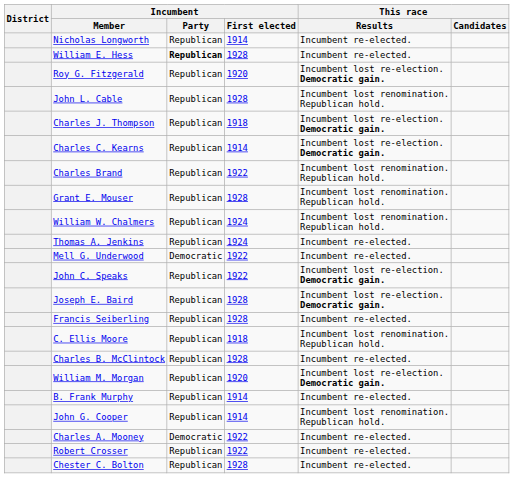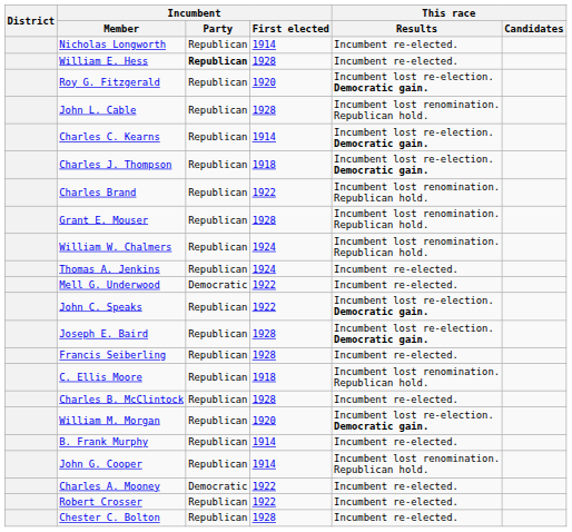 <table class=wikitable>
 <tr>
 <th rowspan=2>District</th>
 <th colspan=3>Incumbent</th>
 <th colspan=2>This race</th>
 </tr>
 <tr>
 <th>Member</th>
 <th>Party</th>
 <th>First elected</th>
 <th>Results</th>
 <th>Candidates</th>
 </tr>
 <tr>
 <th></th>
 <td><a href='#'>Nicholas Longworth</a></td>
 <td>Republican</td>
 <td><a href='#'>1914</a></td>
 <td>Incumbent re-elected.</td>
 <td nowrap></td>
 </tr>
 <tr>
 <th></th>
 <td><a href='#'>William E. Hess</a></td>
 <td><strong>Republican</strong></td>
 <td><a href='#'>1928</a></td>
 <td>Incumbent re-elected.</td>
 <td nowrap></td>
 </tr>
 <tr>
 <th></th>
 <td><a href='#'>Roy G. Fitzgerald</a></td>
 <td>Republican</td>
 <td><a href='#'>1920</a></td>
 <td>Incumbent lost re-election.<br><strong>Democratic gain.</strong></td>
 <td nowrap></td>
 </tr>
 <tr>
 <th></th>
 <td><a href='#'>John L. Cable</a></td>
 <td>Republican</td>
 <td><a href='#'>1928</a></td>
 <td>Incumbent lost renomination.<br>Republican hold.</td>
 <td nowrap></td>
 </tr>
 <tr>
 <th></th>
-<td><a href='#'>Charles J. Thompson</a></td>
+<td><a href='#'>Charles C. Kearns</a></td>
 <td>Republican</td>
-<td><a href='#'>1918</a></td>
+<td><a href='#'>1914</a></td>
 <td>Incumbent lost re-election.<br><strong>Democratic gain.</strong></td>
 <td nowrap></td>
 </tr>
 <tr>
 <th></th>
-<td><a href='#'>Charles C. Kearns</a></td>
+<td><a href='#'>Charles J. Thompson</a></td>
 <td>Republican</td>
-<td><a href='#'>1914</a></td>
+<td><a href='#'>1918</a></td>
 <td>Incumbent lost re-election.<br><strong>Democratic gain.</strong></td>
 <td nowrap></td>
 </tr>
 <tr>
 <th></th>
 <td><a href='#'>Charles Brand</a></td>
 <td>Republican</td>
 <td><a href='#'>1922</a></td>
 <td>Incumbent lost renomination.<br>Republican hold.</td>
 <td nowrap></td>
 </tr>
 <tr>
 <th></th>
 <td><a href='#'>Grant E. Mouser</a></td>
 <td>Republican</td>
 <td><a href='#'>1928</a></td>
 <td>Incumbent lost renomination.<br>Republican hold.</td>
 <td nowrap></td>
 </tr>
 <tr>
 <th></th>
 <td><a href='#'>William W. Chalmers</a></td>
 <td>Republican</td>
 <td><a href='#'>1924</a></td>
 <td>Incumbent lost renomination.<br>Republican hold.</td>
 <td nowrap></td>
 </tr>
 <tr>
 <th></th>
 <td><a href='#'>Thomas A. Jenkins</a></td>
 <td>Republican</td>
 <td><a href='#'>1924</a></td>
 <td>Incumbent re-elected.</td>
 <td nowrap></td>
 </tr>
 <tr>
 <th></th>
 <td><a href='#'>Mell G. Underwood</a></td>
 <td>Democratic</td>
 <td><a href='#'>1922</a></td>
 <td>Incumbent re-elected.</td>
 <td nowrap></td>
 </tr>
 <tr>
 <th></th>
 <td><a href='#'>John C. Speaks</a></td>
 <td>Republican</td>
 <td><a href='#'>1922</a></td>
 <td>Incumbent lost re-election.<br><strong>Democratic gain.</strong></td>
 <td nowrap></td>
 </tr>
 <tr>
 <th></th>
 <td><a href='#'>Joseph E. Baird</a></td>
 <td>Republican</td>
 <td><a href='#'>1928</a></td>
 <td>Incumbent lost re-election.<br><strong>Democratic gain.</strong></td>
 <td nowrap></td>
 </tr>
 <tr>
 <th></th>
 <td><a href='#'>Francis Seiberling</a></td>
 <td>Republican</td>
 <td><a href='#'>1928</a></td>
 <td>Incumbent re-elected.</td>
 <td nowrap></td>
 </tr>
 <tr>
 <th></th>
 <td><a href='#'>C. Ellis Moore</a></td>
 <td>Republican</td>
 <td><a href='#'>1918</a></td>
 <td>Incumbent lost renomination.<br>Republican hold.</td>
 <td nowrap></td>
 </tr>
 <tr>
 <th></th>
 <td><a href='#'>Charles B. McClintock</a></td>
 <td>Republican</td>
 <td><a href='#'>1928</a></td>
 <td>Incumbent re-elected.</td>
 <td nowrap></td>
 </tr>
 <tr>
 <th></th>
 <td><a href='#'>William M. Morgan</a></td>
 <td>Republican</td>
 <td><a href='#'>1920</a></td>
 <td>Incumbent lost re-election.<br><strong>Democratic gain.</strong></td>
 <td nowrap></td>
 </tr>
 <tr>
 <th></th>
 <td><a href='#'>B. Frank Murphy</a></td>
 <td>Republican</td>
 <td><a href='#'>1914</a></td>
 <td>Incumbent re-elected.</td>
 <td nowrap></td>
 </tr>
 <tr>
 <th></th>
 <td><a href='#'>John G. Cooper</a></td>
 <td>Republican</td>
 <td><a href='#'>1914</a></td>
 <td>Incumbent lost renomination.<br>Republican hold.</td>
 <td nowrap></td>
 </tr>
 <tr>
 <th></th>
 <td><a href='#'>Charles A. Mooney</a></td>
 <td>Democratic</td>
 <td><a href='#'>1922</a></td>
 <td>Incumbent re-elected.</td>
 <td nowrap></td>
 </tr>
 <tr>
 <th></th>
 <td><a href='#'>Robert Crosser</a></td>
 <td>Republican</td>
 <td><a href='#'>1922</a></td>
 <td>Incumbent re-elected.</td>
 <td nowrap></td>
 </tr>
 <tr>
 <th></th>
 <td><a href='#'>Chester C. Bolton</a></td>
 <td>Republican</td>
 <td><a href='#'>1928</a></td>
 <td>Incumbent re-elected.</td>
 <td nowrap></td>
 </tr>
 </table>
